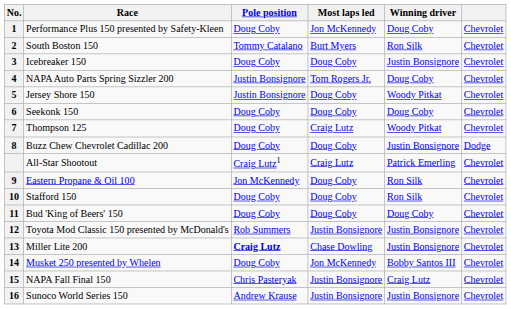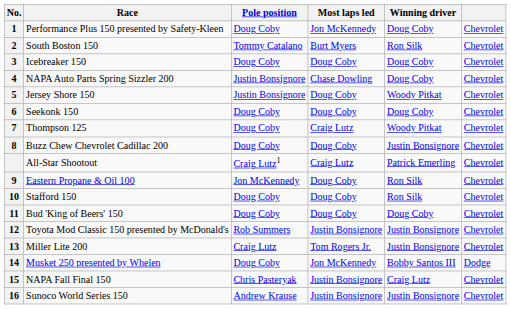 <table class="wikitable sortable" style="font-size:95%">
 <tr>
 <th>No.</th>
 <th>Race</th>
 <th><a href='#'>Pole position</a></th>
 <th>Most laps led</th>
 <th>Winning driver</th>
 <th></th>
 </tr>
 <tr>
 <th>1</th>
 <td>Performance Plus 150 presented by Safety-Kleen</td>
 <td><a href='#'>Doug Coby</a></td>
 <td><a href='#'>Jon McKennedy</a></td>
 <td><a href='#'>Doug Coby</a></td>
 <td><a href='#'>Chevrolet</a></td>
 </tr>
 <tr>
 <th>2</th>
 <td>South Boston 150</td>
 <td><a href='#'>Tommy Catalano</a></td>
 <td><a href='#'>Burt Myers</a></td>
 <td><a href='#'>Ron Silk</a></td>
 <td><a href='#'>Chevrolet</a></td>
 </tr>
 <tr>
 <th>3</th>
 <td>Icebreaker 150</td>
 <td><a href='#'>Doug Coby</a></td>
 <td><a href='#'>Doug Coby</a></td>
-<td><a href='#'>Justin Bonsignore</a></td>
+<td><a href='#'>Doug Coby</a></td>
 <td><a href='#'>Chevrolet</a></td>
 </tr>
 <tr>
 <th>4</th>
 <td>NAPA Auto Parts Spring Sizzler 200</td>
 <td><a href='#'>Justin Bonsignore</a></td>
-<td><a href='#'>Tom Rogers Jr.</a></td>
+<td><a href='#'>Chase Dowling</a></td>
 <td><a href='#'>Doug Coby</a></td>
 <td><a href='#'>Chevrolet</a></td>
 </tr>
 <tr>
 <th>5</th>
 <td>Jersey Shore 150</td>
 <td><a href='#'>Justin Bonsignore</a></td>
 <td><a href='#'>Doug Coby</a></td>
 <td><a href='#'>Woody Pitkat</a></td>
 <td><a href='#'>Chevrolet</a></td>
 </tr>
 <tr>
 <th>6</th>
 <td>Seekonk 150</td>
 <td><a href='#'>Doug Coby</a></td>
 <td><a href='#'>Doug Coby</a></td>
 <td><a href='#'>Doug Coby</a></td>
 <td><a href='#'>Chevrolet</a></td>
 </tr>
 <tr>
 <th>7</th>
 <td>Thompson 125</td>
 <td><a href='#'>Doug Coby</a></td>
 <td><a href='#'>Craig Lutz</a></td>
 <td><a href='#'>Woody Pitkat</a></td>
 <td><a href='#'>Chevrolet</a></td>
 </tr>
 <tr>
 <th>8</th>
 <td>Buzz Chew Chevrolet Cadillac 200</td>
 <td><a href='#'>Doug Coby</a></td>
 <td><a href='#'>Doug Coby</a></td>
 <td><a href='#'>Justin Bonsignore</a></td>
-<td><a href='#'>Dodge</a></td>
+<td><a href='#'>Chevrolet</a></td>
 </tr>
 <tr>
 <th></th>
 <td>All-Star Shootout</td>
 <td><a href='#'>Craig Lutz</a><sup>1</sup></td>
 <td><a href='#'>Craig Lutz</a></td>
 <td><a href='#'>Patrick Emerling</a></td>
 <td><a href='#'>Chevrolet</a></td>
 </tr>
 <tr>
 <th>9</th>
 <td><a href='#'>Eastern Propane & Oil 100</a></td>
 <td><a href='#'>Jon McKennedy</a></td>
 <td><a href='#'>Doug Coby</a></td>
 <td><a href='#'>Ron Silk</a></td>
 <td><a href='#'>Chevrolet</a></td>
 </tr>
 <tr>
 <th>10</th>
 <td>Stafford 150</td>
 <td><a href='#'>Doug Coby</a></td>
 <td><a href='#'>Doug Coby</a></td>
 <td><a href='#'>Ron Silk</a></td>
 <td><a href='#'>Chevrolet</a></td>
 </tr>
 <tr>
 <th>11</th>
 <td>Bud 'King of Beers' 150</td>
 <td><a href='#'>Doug Coby</a></td>
 <td><a href='#'>Doug Coby</a></td>
 <td><a href='#'>Doug Coby</a></td>
 <td><a href='#'>Chevrolet</a></td>
 </tr>
 <tr>
 <th>12</th>
 <td>Toyota Mod Classic 150 presented by McDonald's</td>
 <td><a href='#'>Rob Summers</a></td>
 <td><a href='#'>Justin Bonsignore</a></td>
 <td><a href='#'>Justin Bonsignore</a></td>
 <td><a href='#'>Chevrolet</a></td>
 </tr>
 <tr>
 <th>13</th>
 <td>Miller Lite 200</td>
-<td><strong><a href='#'>Craig Lutz</a></strong></td>
-<td><a href='#'>Chase Dowling</a></td>
+<td><a href='#'>Craig Lutz</a></td>
+<td><a href='#'>Tom Rogers Jr.</a></td>
 <td><a href='#'>Justin Bonsignore</a></td>
 <td><a href='#'>Chevrolet</a></td>
 </tr>
 <tr>
 <th>14</th>
 <td><a href='#'>Musket 250 presented by Whelen</a></td>
 <td><a href='#'>Doug Coby</a></td>
 <td><a href='#'>Jon McKennedy</a></td>
 <td><a href='#'>Bobby Santos III</a></td>
-<td><a href='#'>Chevrolet</a></td>
+<td><a href='#'>Dodge</a></td>
 </tr>
 <tr>
 <th>15</th>
 <td>NAPA Fall Final 150</td>
 <td><a href='#'>Chris Pasteryak</a></td>
 <td><a href='#'>Justin Bonsignore</a></td>
 <td><a href='#'>Craig Lutz</a></td>
 <td><a href='#'>Chevrolet</a></td>
 </tr>
 <tr>
 <th>16</th>
 <td>Sunoco World Series 150</td>
 <td><a href='#'>Andrew Krause</a></td>
 <td><a href='#'>Justin Bonsignore</a></td>
 <td><a href='#'>Justin Bonsignore</a></td>
 <td><a href='#'>Chevrolet</a></td>
 </tr>
 </table>
